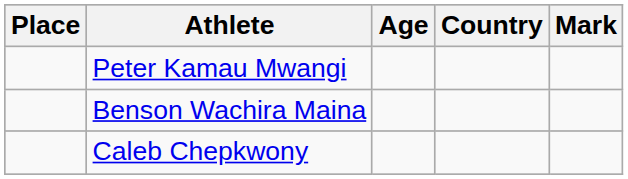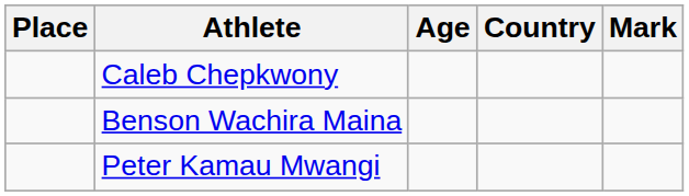 <table class="wikitable mw-datatable sortable">
 <tr>
 <th>Place</th>
 <th>Athlete</th>
 <th>Age</th>
 <th>Country</th>
 <th>Mark</th>
 </tr>
 <tr>
 <td align=center></td>
-<td><a href='#'>Peter Kamau Mwangi</a></td>
+<td><a href='#'>Caleb Chepkwony</a></td>
 <td></td>
 <td></td>
 <td></td>
 </tr>
 <tr>
 <td align=center></td>
 <td><a href='#'>Benson Wachira Maina</a></td>
 <td></td>
 <td></td>
 <td></td>
 </tr>
 <tr>
 <td align=center></td>
-<td><a href='#'>Caleb Chepkwony</a></td>
+<td><a href='#'>Peter Kamau Mwangi</a></td>
 <td></td>
 <td></td>
 <td></td>
 </tr>
 </table>
